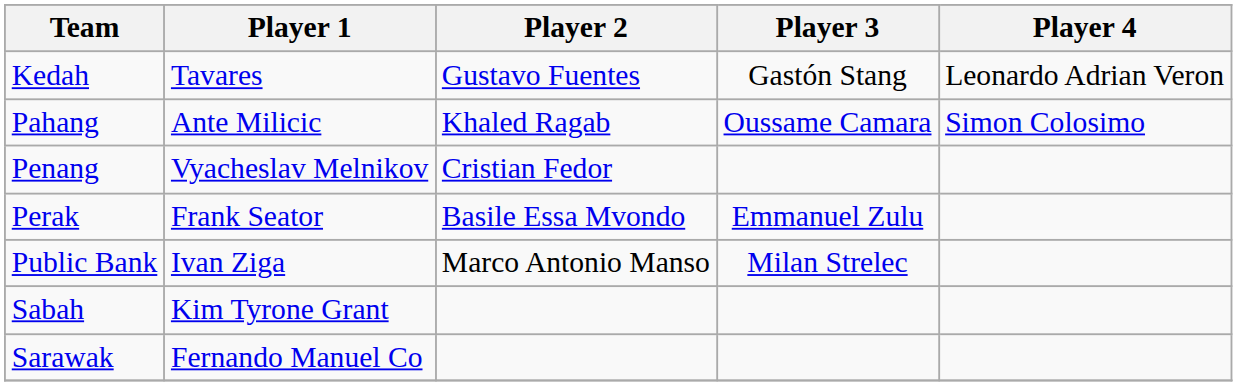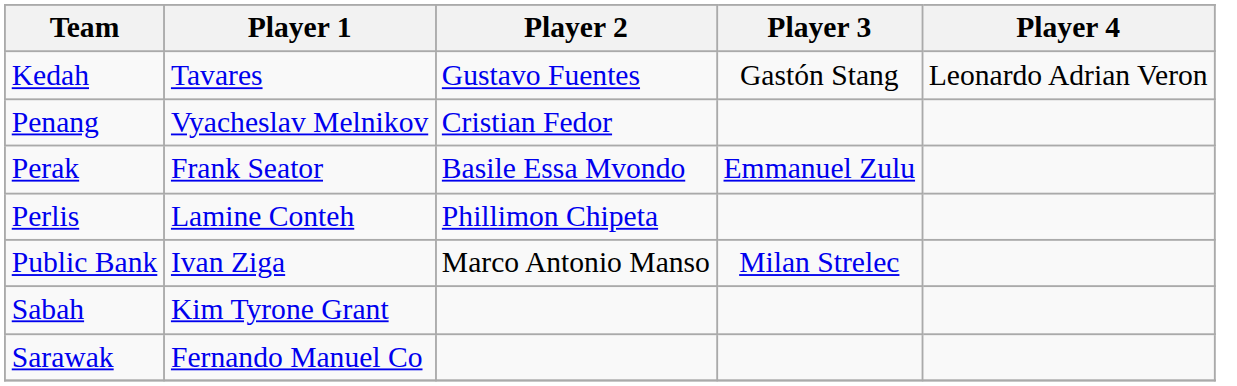 <table class="wikitable sortable">
 <tr>
 <th>Team</th>
 <th>Player 1</th>
 <th>Player 2</th>
 <th>Player 3</th>
 <th>Player 4</th>
 </tr>
 <tr>
 <td> <a href='#'>Kedah</a></td>
 <td> <a href='#'>Tavares</a></td>
 <td> <a href='#'>Gustavo Fuentes</a></td>
 <td align="center"> Gastón Stang</td>
 <td> Leonardo Adrian Veron</td>
 </tr>
 <tr>
-<td> <a href='#'>Pahang</a></td>
-<td> <a href='#'>Ante Milicic</a></td>
-<td><a href='#'>Khaled Ragab</a></td>
-<td align="center"><a href='#'>Oussame Camara</a></td>
-<td><a href='#'>Simon Colosimo</a></td>
-</tr>
-<tr>
 <td> <a href='#'>Penang</a></td>
 <td> <a href='#'>Vyacheslav Melnikov</a></td>
 <td><a href='#'>Cristian Fedor</a></td>
 <td align="center"></td>
 <td></td>
 </tr>
 <tr>
 <td> <a href='#'>Perak</a></td>
 <td> <a href='#'>Frank Seator</a></td>
 <td><a href='#'>Basile Essa Mvondo</a></td>
 <td align="center"><a href='#'>Emmanuel Zulu</a></td>
+<td></td>
+</tr>
+<tr>
+<td> <a href='#'>Perlis</a></td>
+<td><a href='#'>Lamine Conteh</a></td>
+<td> <a href='#'>Phillimon Chipeta</a></td>
+<td align="center"></td>
 <td></td>
 </tr>
 <tr>
 <td> <a href='#'>Public Bank</a></td>
 <td> <a href='#'>Ivan Ziga</a></td>
 <td> Marco Antonio Manso</td>
 <td align="center"><a href='#'>Milan Strelec</a></td>
 <td></td>
 </tr>
 <tr>
 <td> <a href='#'>Sabah</a></td>
 <td><a href='#'>Kim Tyrone Grant</a></td>
 <td></td>
 <td align="center"></td>
 <td></td>
 </tr>
 <tr>
 <td> <a href='#'>Sarawak</a></td>
 <td> <a href='#'>Fernando Manuel Co</a></td>
 <td></td>
 <td align="center"></td>
 <td></td>
 </tr>
 <tr>
 </tr>
 </table>
